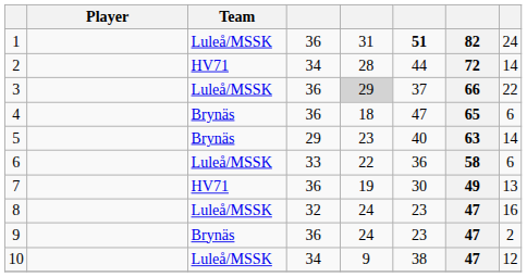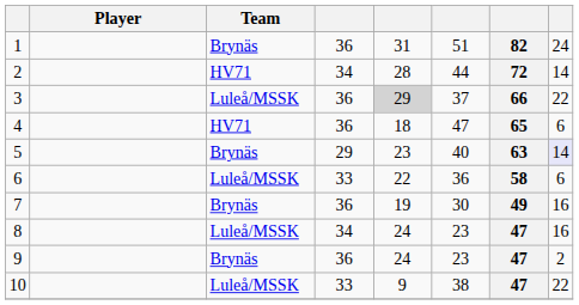 <table class="wikitable sortable" style="text-align: center">
 <tr>
 <th></th>
 <th style="width: 10em;">Player</th>
 <th style="width: 6em;">Team</th>
 <th style="width: 3em;"></th>
 <th style="width: 3em;"></th>
 <th style="width: 3em;"></th>
 <th style="width: 3em;"></th>
 <th></th>
 </tr>
 <tr>
 <td>1</td>
 <td style="text-align:left;"></td>
-<td style="text-align:left;"><a href='#'>Luleå/MSSK</a></td>
+<td style="text-align:left;"><a href='#'>Brynäs</a></td>
 <td>36</td>
 <td>31</td>
-<td><strong>51</strong></td>
+<td>51</td>
 <th>82</th>
 <td>24</td>
 </tr>
 <tr>
 <td>2</td>
 <td style="text-align:left;"></td>
 <td style="text-align:left;"><a href='#'>HV71</a></td>
 <td>34</td>
 <td>28</td>
 <td>44</td>
 <th>72</th>
 <td>14</td>
 </tr>
 <tr>
 <td>3</td>
 <td style="text-align:left;"></td>
 <td style="text-align:left;"><a href='#'>Luleå/MSSK</a></td>
 <td>36</td>
 <td style="background: lightgrey;">29</td>
 <td>37</td>
 <th>66</th>
 <td>22</td>
 </tr>
 <tr>
 <td>4</td>
 <td style="text-align:left;"></td>
-<td style="text-align:left;"><a href='#'>Brynäs</a></td>
+<td style="text-align:left;"><a href='#'>HV71</a></td>
 <td>36</td>
 <td>18</td>
 <td>47</td>
 <th>65</th>
 <td>6</td>
 </tr>
 <tr>
 <td>5</td>
 <td style="text-align:left;"></td>
 <td style="text-align:left;"><a href='#'>Brynäs</a></td>
 <td>29</td>
 <td>23</td>
 <td>40</td>
 <th>63</th>
-<td>14</td>
+<td style="background: lavender;">14</td>
 </tr>
 <tr>
 <td>6</td>
 <td style="text-align:left;"></td>
 <td style="text-align:left;"><a href='#'>Luleå/MSSK</a></td>
 <td>33</td>
 <td>22</td>
 <td>36</td>
 <th>58</th>
 <td>6</td>
 </tr>
 <tr>
 <td>7</td>
 <td style="text-align:left;"></td>
-<td style="text-align:left;"><a href='#'>HV71</a></td>
+<td style="text-align:left;"><a href='#'>Brynäs</a></td>
 <td>36</td>
 <td>19</td>
 <td>30</td>
 <th>49</th>
-<td>13</td>
+<td>16</td>
 </tr>
 <tr>
 <td>8</td>
 <td style="text-align:left;"></td>
 <td style="text-align:left;"><a href='#'>Luleå/MSSK</a></td>
-<td>32</td>
+<td>34</td>
 <td>24</td>
 <td>23</td>
 <th>47</th>
 <td>16</td>
 </tr>
 <tr>
 <td>9</td>
 <td style="text-align:left;"></td>
 <td style="text-align:left;"><a href='#'>Brynäs</a></td>
 <td>36</td>
 <td>24</td>
 <td>23</td>
 <th>47</th>
 <td>2</td>
 </tr>
 <tr>
 <td>10</td>
 <td style="text-align:left;"></td>
 <td style="text-align:left;"><a href='#'>Luleå/MSSK</a></td>
-<td>34</td>
+<td>33</td>
 <td>9</td>
 <td>38</td>
 <th>47</th>
-<td>12</td>
+<td>22</td>
 </tr>
 <tr>
 </tr>
 </table>
